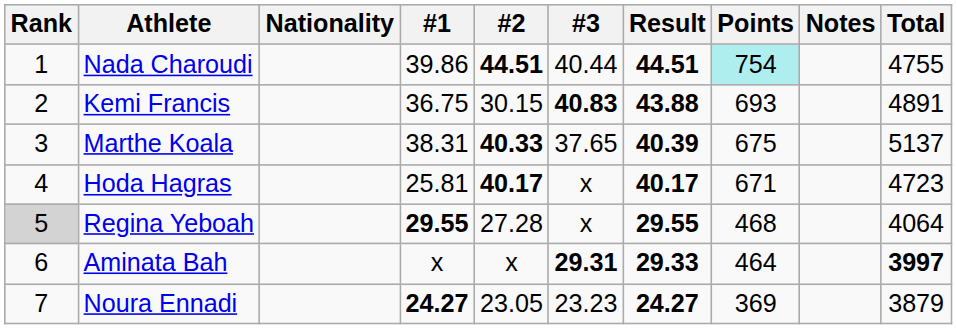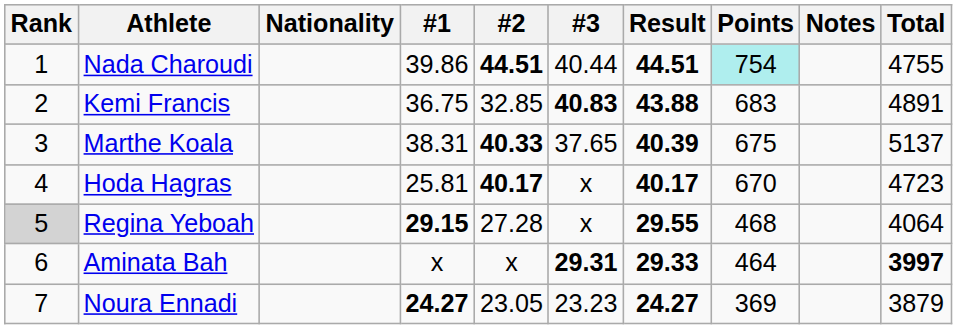 <table class="wikitable sortable" style="text-align:center">
 <tr>
 <th>Rank</th>
 <th>Athlete</th>
 <th>Nationality</th>
 <th>#1</th>
 <th>#2</th>
 <th>#3</th>
 <th>Result</th>
 <th>Points</th>
 <th>Notes</th>
 <th>Total</th>
 </tr>
 <tr>
 <td>1</td>
 <td align=left><a href='#'>Nada Charoudi</a></td>
 <td align=left></td>
 <td>39.86</td>
 <td><strong>44.51</strong></td>
 <td>40.44</td>
 <td><strong>44.51</strong></td>
 <td style="background: paleturquoise;">754</td>
 <td></td>
 <td>4755</td>
 </tr>
 <tr>
 <td>2</td>
 <td align=left><a href='#'>Kemi Francis</a></td>
 <td align=left></td>
 <td>36.75</td>
-<td>30.15</td>
+<td>32.85</td>
 <td><strong>40.83</strong></td>
 <td><strong>43.88</strong></td>
-<td>693</td>
+<td>683</td>
 <td></td>
 <td>4891</td>
 </tr>
 <tr>
 <td>3</td>
 <td align=left><a href='#'>Marthe Koala</a></td>
 <td align=left></td>
 <td>38.31</td>
 <td><strong>40.33</strong></td>
 <td>37.65</td>
 <td><strong>40.39</strong></td>
 <td>675</td>
 <td></td>
 <td>5137</td>
 </tr>
 <tr>
 <td>4</td>
 <td align=left><a href='#'>Hoda Hagras</a></td>
 <td align=left></td>
 <td>25.81</td>
 <td><strong>40.17</strong></td>
 <td>x</td>
 <td><strong>40.17</strong></td>
-<td>671</td>
+<td>670</td>
 <td></td>
 <td>4723</td>
 </tr>
 <tr>
 <td style="background: lightgrey;">5</td>
 <td align=left><a href='#'>Regina Yeboah</a></td>
 <td align=left></td>
-<td><strong>29.55</strong></td>
+<td><strong>29.15</strong></td>
 <td>27.28</td>
 <td>x</td>
 <td><strong>29.55</strong></td>
 <td>468</td>
 <td></td>
 <td>4064</td>
 </tr>
 <tr>
 <td>6</td>
 <td align=left><a href='#'>Aminata Bah</a></td>
 <td align=left></td>
 <td>x</td>
 <td>x</td>
 <td><strong>29.31</strong></td>
 <td><strong>29.33</strong></td>
 <td>464</td>
 <td></td>
 <td><strong>3997</strong></td>
 </tr>
 <tr>
 <td>7</td>
 <td align=left><a href='#'>Noura Ennadi</a></td>
 <td align=left></td>
 <td><strong>24.27</strong></td>
 <td>23.05</td>
 <td>23.23</td>
 <td><strong>24.27</strong></td>
 <td>369</td>
 <td></td>
 <td>3879</td>
 </tr>
 </table>
